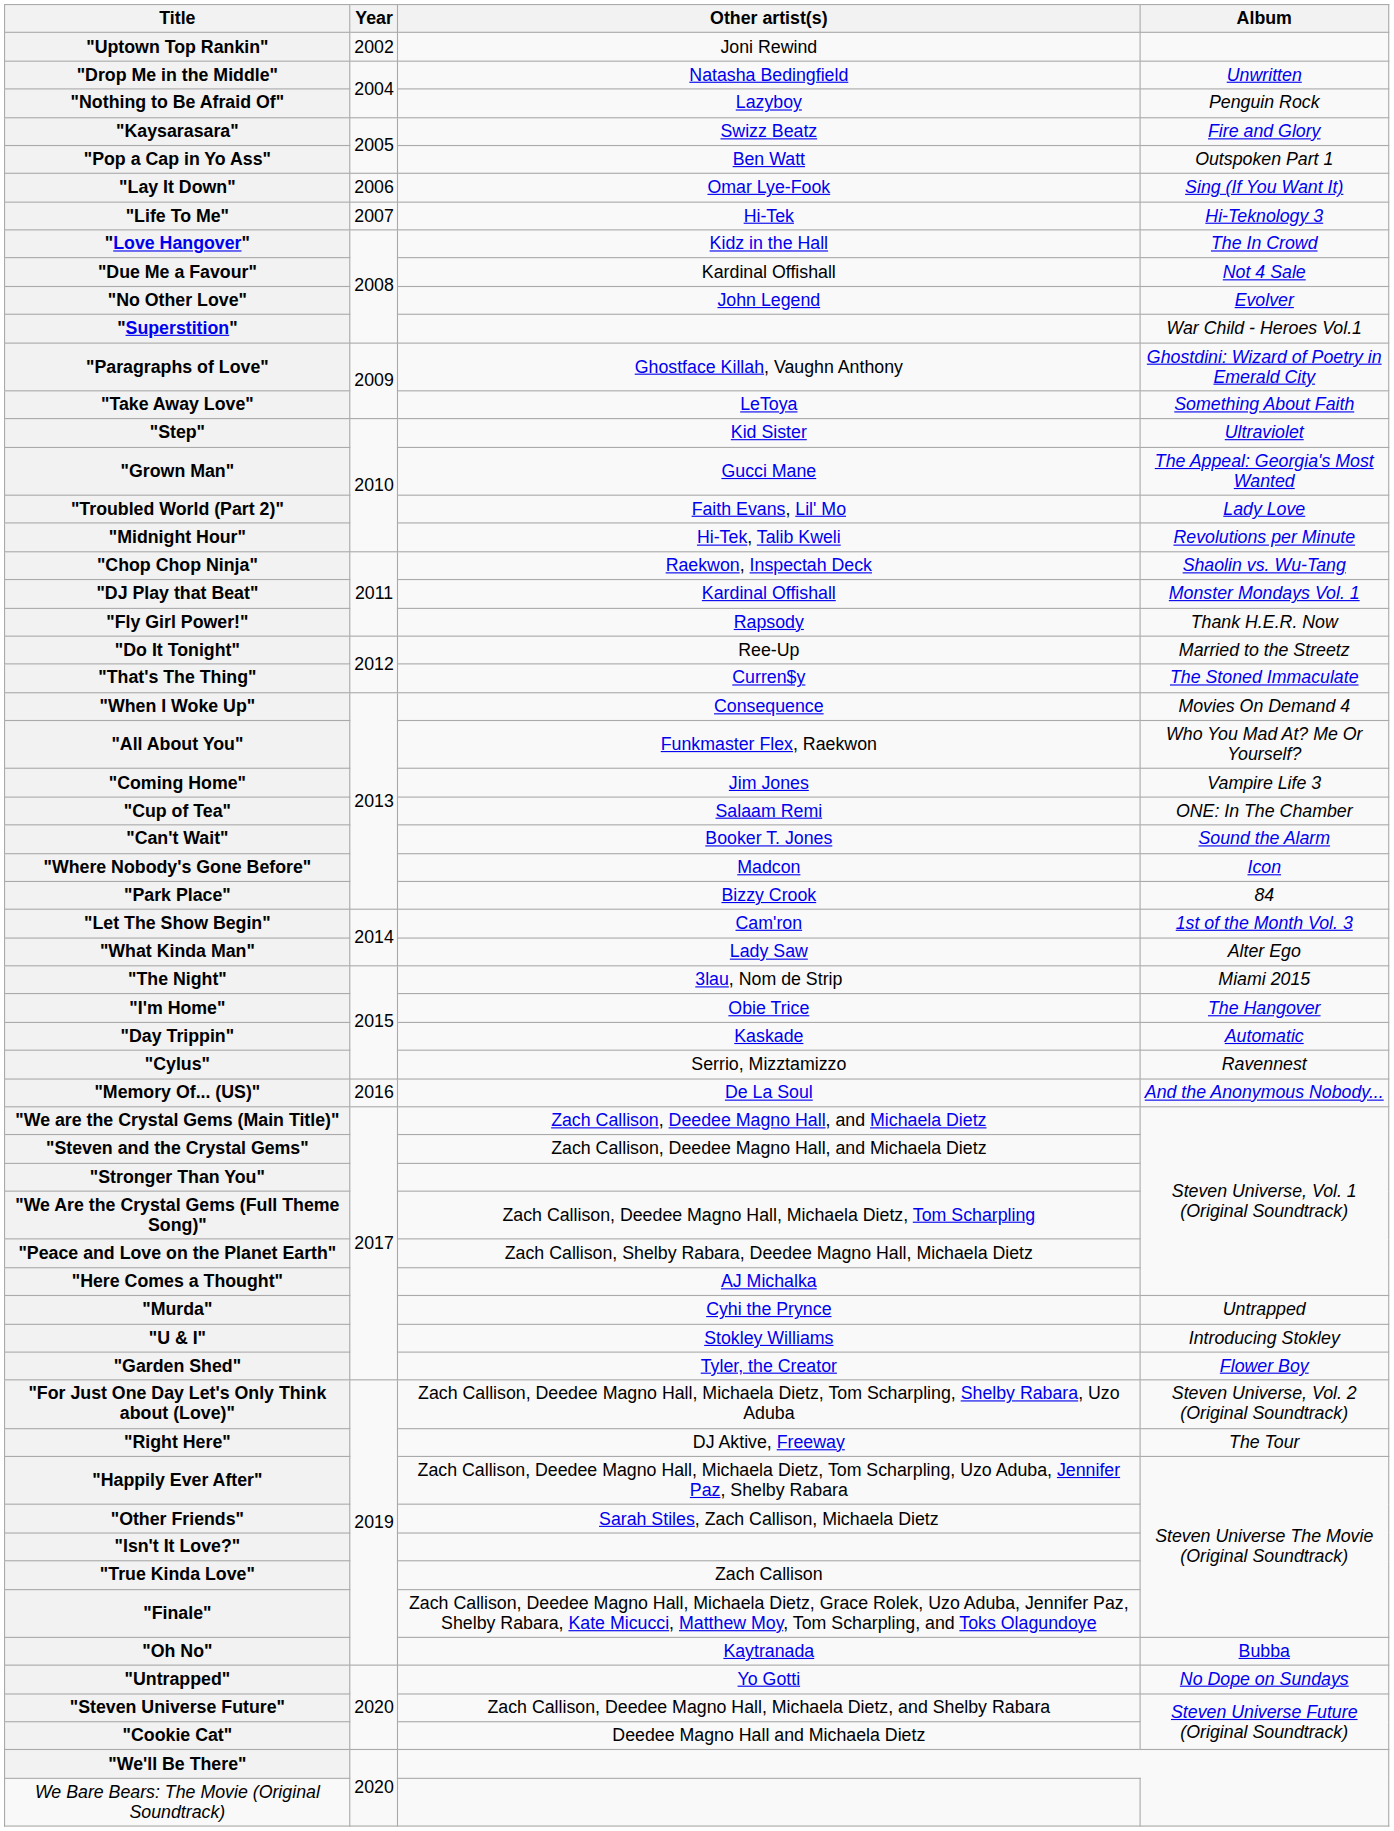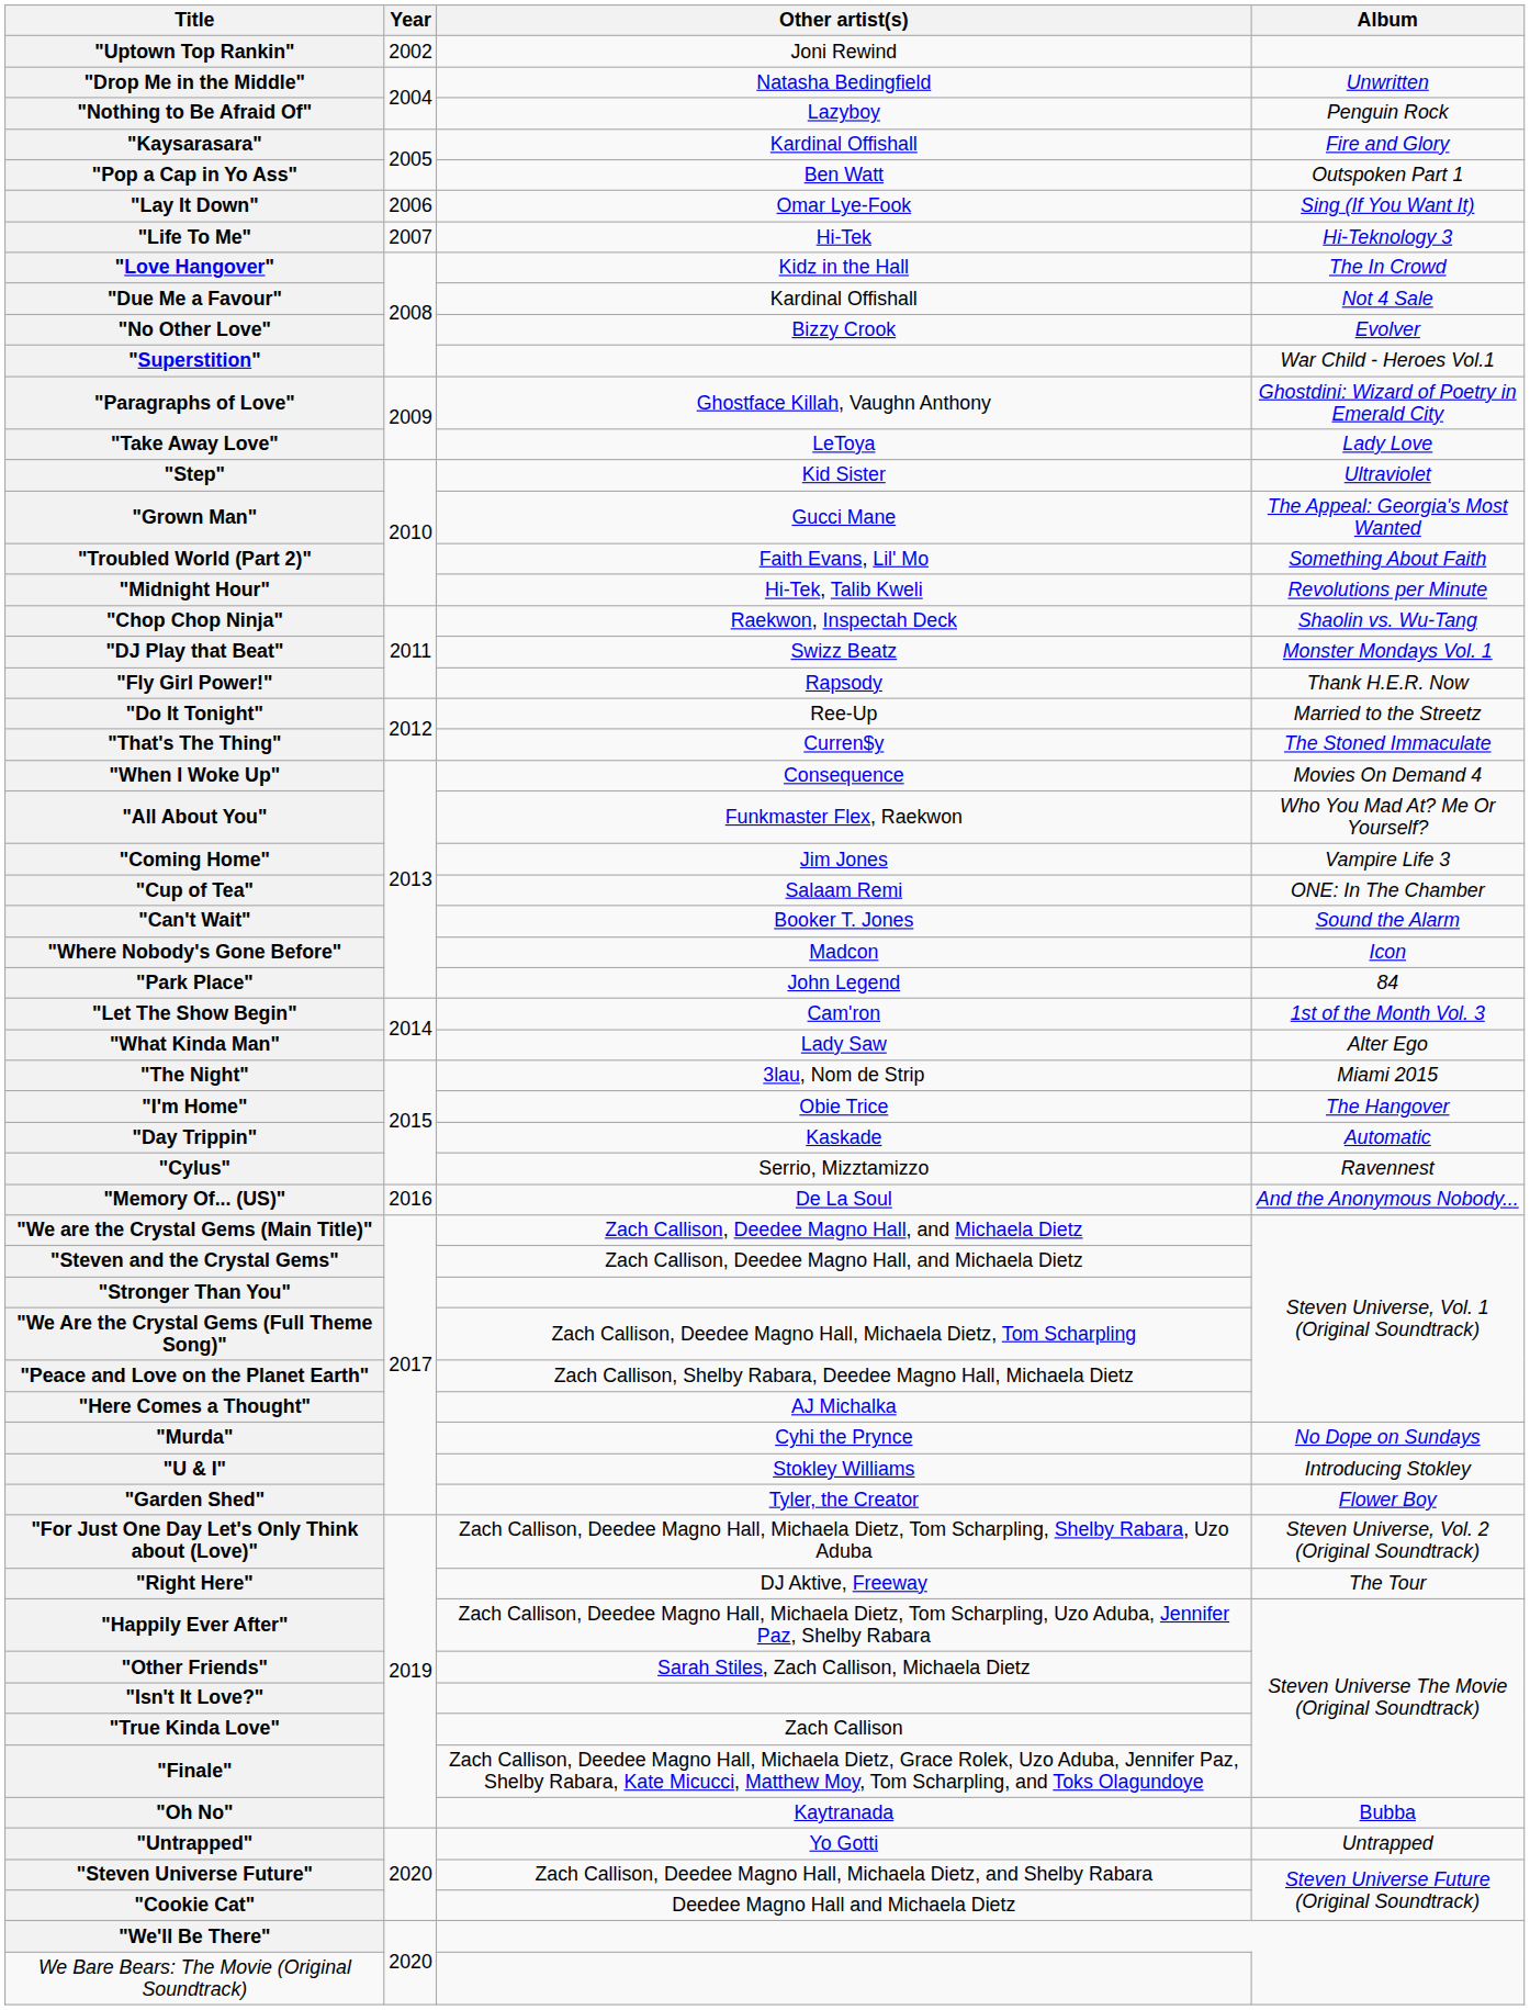 <table class="wikitable plainrowheaders" style="text-align:center;">
 <tr>
 <th scope="col" style="width:19em;">Title</th>
 <th scope="col">Year</th>
 <th scope="col">Other artist(s)</th>
 <th scope="col">Album</th>
 </tr>
 <tr>
 <th scope="row">"Uptown Top Rankin"</th>
 <td>2002</td>
 <td>Joni Rewind</td>
 <td></td>
 </tr>
 <tr>
 <th scope="row">"Drop Me in the Middle"</th>
 <td rowspan="2">2004</td>
 <td><a href='#'>Natasha Bedingfield</a></td>
 <td><em><a href='#'>Unwritten</a></em></td>
 </tr>
 <tr>
 <th scope="row">"Nothing to Be Afraid Of"</th>
 <td><a href='#'>Lazyboy</a></td>
 <td><em>Penguin Rock</em></td>
 </tr>
 <tr>
 <th scope="row">"Kaysarasara"</th>
 <td rowspan="2">2005</td>
-<td><a href='#'>Swizz Beatz</a></td>
+<td><a href='#'>Kardinal Offishall</a></td>
 <td><em><a href='#'>Fire and Glory</a></em></td>
 </tr>
 <tr>
 <th scope="row">"Pop a Cap in Yo Ass"</th>
 <td><a href='#'>Ben Watt</a></td>
 <td><em>Outspoken Part 1</em></td>
 </tr>
 <tr>
 <th scope="row">"Lay It Down"</th>
 <td>2006</td>
 <td><a href='#'>Omar Lye-Fook</a></td>
 <td><em><a href='#'>Sing (If You Want It)</a></em></td>
 </tr>
 <tr>
 <th scope="row">"Life To Me"</th>
 <td>2007</td>
 <td><a href='#'>Hi-Tek</a></td>
 <td><em><a href='#'>Hi-Teknology 3</a></em></td>
 </tr>
 <tr>
 <th scope="row">"<a href='#'>Love Hangover</a>"</th>
 <td rowspan="4">2008</td>
 <td><a href='#'>Kidz in the Hall</a></td>
 <td><em><a href='#'>The In Crowd</a></em></td>
 </tr>
 <tr>
 <th scope="row">"Due Me a Favour"</th>
 <td>Kardinal Offishall</td>
 <td><em><a href='#'>Not 4 Sale</a></em></td>
 </tr>
 <tr>
 <th scope="row">"No Other Love"</th>
-<td><a href='#'>John Legend</a></td>
+<td><a href='#'>Bizzy Crook</a></td>
 <td><em><a href='#'>Evolver</a></em></td>
 </tr>
 <tr>
 <th scope="row">"<a href='#'>Superstition</a>"</th>
 <td></td>
 <td><em> War Child - Heroes Vol.1</em></td>
 </tr>
 <tr>
 <th scope="row">"Paragraphs of Love"</th>
 <td rowspan="2">2009</td>
 <td><a href='#'>Ghostface Killah</a>, Vaughn Anthony</td>
 <td><em><a href='#'>Ghostdini: Wizard of Poetry in Emerald City</a></em></td>
 </tr>
 <tr>
 <th scope="row">"Take Away Love"</th>
 <td><a href='#'>LeToya</a></td>
-<td><em><a href='#'>Something About Faith</a></em></td>
+<td><em><a href='#'>Lady Love</a></em></td>
 </tr>
 <tr>
 <th scope="row">"Step"</th>
 <td rowspan="4">2010</td>
 <td><a href='#'>Kid Sister</a></td>
 <td><em><a href='#'>Ultraviolet</a></em></td>
 </tr>
 <tr>
 <th scope="row">"Grown Man"</th>
 <td><a href='#'>Gucci Mane</a></td>
 <td><em><a href='#'>The Appeal: Georgia's Most Wanted</a></em></td>
 </tr>
 <tr>
 <th scope="row">"Troubled World (Part 2)"</th>
 <td><a href='#'>Faith Evans</a>, <a href='#'>Lil' Mo</a></td>
-<td><em><a href='#'>Lady Love</a></em></td>
+<td><em><a href='#'>Something About Faith</a></em></td>
 </tr>
 <tr>
 <th scope="row">"Midnight Hour"</th>
 <td><a href='#'>Hi-Tek</a>, <a href='#'>Talib Kweli</a></td>
 <td><em><a href='#'>Revolutions per Minute</a></em></td>
 </tr>
 <tr>
 <th scope="row">"Chop Chop Ninja"</th>
 <td rowspan="3">2011</td>
 <td><a href='#'>Raekwon</a>, <a href='#'>Inspectah Deck</a></td>
 <td><em><a href='#'>Shaolin vs. Wu-Tang</a></em></td>
 </tr>
 <tr>
 <th scope="row">"DJ Play that Beat"</th>
-<td><a href='#'>Kardinal Offishall</a></td>
+<td><a href='#'>Swizz Beatz</a></td>
 <td><em><a href='#'>Monster Mondays Vol. 1</a></em></td>
 </tr>
 <tr>
 <th scope="row">"Fly Girl Power!"</th>
 <td><a href='#'>Rapsody</a></td>
 <td><em>Thank H.E.R. Now</em></td>
 </tr>
 <tr>
 <th scope="row">"Do It Tonight"</th>
 <td rowspan="2">2012</td>
 <td>Ree-Up</td>
 <td><em>Married to the Streetz</em></td>
 </tr>
 <tr>
 <th scope="row">"That's The Thing"</th>
 <td><a href='#'>Curren$y</a></td>
 <td><em><a href='#'>The Stoned Immaculate</a></em></td>
 </tr>
 <tr>
 <th scope="row">"When I Woke Up"</th>
 <td rowspan="7">2013</td>
 <td><a href='#'>Consequence</a></td>
 <td><em>Movies On Demand 4</em></td>
 </tr>
 <tr>
 <th scope="row">"All About You"</th>
 <td><a href='#'>Funkmaster Flex</a>, Raekwon</td>
 <td><em>Who You Mad At? Me Or Yourself?</em></td>
 </tr>
 <tr>
 <th scope="row">"Coming Home"</th>
 <td><a href='#'>Jim Jones</a></td>
 <td><em>Vampire Life 3</em></td>
 </tr>
 <tr>
 <th scope="row">"Cup of Tea"</th>
 <td><a href='#'>Salaam Remi</a></td>
 <td><em>ONE: In The Chamber</em></td>
 </tr>
 <tr>
 <th scope="row">"Can't Wait"</th>
 <td><a href='#'>Booker T. Jones</a></td>
 <td><em><a href='#'>Sound the Alarm</a></em></td>
 </tr>
 <tr>
 <th scope="row">"Where Nobody's Gone Before"</th>
 <td><a href='#'>Madcon</a></td>
 <td><em><a href='#'>Icon</a></em></td>
 </tr>
 <tr>
 <th scope="row">"Park Place"</th>
-<td><a href='#'>Bizzy Crook</a></td>
+<td><a href='#'>John Legend</a></td>
 <td><em>84</em></td>
 </tr>
 <tr>
 <th scope="row">"Let The Show Begin"</th>
 <td rowspan="2">2014</td>
 <td><a href='#'>Cam'ron</a></td>
 <td><em><a href='#'>1st of the Month Vol. 3</a></em></td>
 </tr>
 <tr>
 <th scope="row">"What Kinda Man"</th>
 <td><a href='#'>Lady Saw</a></td>
 <td><em>Alter Ego</em></td>
 </tr>
 <tr>
 <th scope="row">"The Night"</th>
 <td rowspan="4">2015</td>
 <td><a href='#'>3lau</a>, Nom de Strip</td>
 <td><em>Miami 2015</em></td>
 </tr>
 <tr>
 <th scope="row">"I'm Home"</th>
 <td><a href='#'>Obie Trice</a></td>
 <td><em><a href='#'>The Hangover</a></em></td>
 </tr>
 <tr>
 <th scope="row">"Day Trippin"</th>
 <td><a href='#'>Kaskade</a></td>
 <td><em><a href='#'>Automatic</a></em></td>
 </tr>
 <tr>
 <th scope="row">"Cylus"</th>
 <td>Serrio, Mizztamizzo</td>
 <td><em>Ravennest</em></td>
 </tr>
 <tr>
 <th scope="row">"Memory Of... (US)"</th>
 <td>2016</td>
 <td><a href='#'>De La Soul</a></td>
 <td><em><a href='#'>And the Anonymous Nobody...</a></em></td>
 </tr>
 <tr>
 <th scope="row">"We are the Crystal Gems (Main Title)"</th>
 <td rowspan="9">2017</td>
 <td><a href='#'>Zach Callison</a>, <a href='#'>Deedee Magno Hall</a>, and <a href='#'>Michaela Dietz</a></td>
 <td rowspan="6"><em>Steven Universe, Vol. 1 (Original Soundtrack)</em></td>
 </tr>
 <tr>
 <th scope="row">"Steven and the Crystal Gems"</th>
 <td>Zach Callison, Deedee Magno Hall, and Michaela Dietz</td>
 </tr>
 <tr>
 <th scope="row">"Stronger Than You"</th>
 <td></td>
 </tr>
 <tr>
 <th scope="row">"We Are the Crystal Gems (Full Theme Song)"</th>
 <td>Zach Callison, Deedee Magno Hall, Michaela Dietz, <a href='#'>Tom Scharpling</a></td>
 </tr>
 <tr>
 <th scope="row">"Peace and Love on the Planet Earth"</th>
 <td>Zach Callison, Shelby Rabara, Deedee Magno Hall, Michaela Dietz</td>
 </tr>
 <tr>
 <th scope="row">"Here Comes a Thought"</th>
 <td><a href='#'>AJ Michalka</a></td>
 </tr>
 <tr>
 <th scope="row">"Murda"</th>
 <td><a href='#'>Cyhi the Prynce</a></td>
-<td><em>Untrapped</em></td>
+<td><em><a href='#'>No Dope on Sundays</a></em></td>
 </tr>
 <tr>
 <th scope="row">"U & I"</th>
 <td><a href='#'>Stokley Williams</a></td>
 <td><em>Introducing Stokley</em></td>
 </tr>
 <tr>
 <th scope="row">"Garden Shed"</th>
 <td><a href='#'>Tyler, the Creator</a></td>
 <td><em><a href='#'>Flower Boy</a></em></td>
 </tr>
 <tr>
 <th scope="row">"For Just One Day Let's Only Think about (Love)"</th>
 <td rowspan="8">2019</td>
 <td>Zach Callison, Deedee Magno Hall, Michaela Dietz, Tom Scharpling, <a href='#'>Shelby Rabara</a>, Uzo Aduba</td>
 <td><em>Steven Universe, Vol. 2 (Original Soundtrack)</em></td>
 </tr>
 <tr>
 <th scope="row">"Right Here"</th>
 <td>DJ Aktive, <a href='#'>Freeway</a></td>
 <td><em>The Tour</em></td>
 </tr>
 <tr>
 <th scope="row">"Happily Ever After"</th>
 <td>Zach Callison, Deedee Magno Hall, Michaela Dietz, Tom Scharpling, Uzo Aduba, <a href='#'>Jennifer Paz</a>, Shelby Rabara</td>
 <td rowspan="5"><em>Steven Universe The Movie (Original Soundtrack)</em></td>
 </tr>
 <tr>
 <th scope="row">"Other Friends"</th>
 <td><a href='#'>Sarah Stiles</a>, Zach Callison, Michaela Dietz</td>
 </tr>
 <tr>
 <th scope="row">"Isn't It Love?"</th>
 <td></td>
 </tr>
 <tr>
 <th scope="row">"True Kinda Love"</th>
 <td>Zach Callison</td>
 </tr>
 <tr>
 <th scope="row">"Finale"</th>
 <td>Zach Callison, Deedee Magno Hall, Michaela Dietz, Grace Rolek, Uzo Aduba, Jennifer Paz, Shelby Rabara, <a href='#'>Kate Micucci</a>, <a href='#'>Matthew Moy</a>, Tom Scharpling, and <a href='#'>Toks Olagundoye</a></td>
 </tr>
 <tr>
 <th>"Oh No"</th>
 <td><a href='#'>Kaytranada</a></td>
 <td><a href='#'>Bubba</a></td>
 </tr>
 <tr>
 <th scope="row">"Untrapped"</th>
 <td rowspan="3">2020</td>
 <td><a href='#'>Yo Gotti</a></td>
-<td><em><a href='#'>No Dope on Sundays</a></em></td>
+<td><em>Untrapped</em></td>
 </tr>
 <tr>
 <th scope="row">"Steven Universe Future"</th>
 <td>Zach Callison, Deedee Magno Hall, Michaela Dietz, and Shelby Rabara</td>
 <td rowspan="2"><em><a href='#'>Steven Universe Future</a> (Original Soundtrack)</em></td>
 </tr>
 <tr>
 <th scope="row">"Cookie Cat"</th>
 <td>Deedee Magno Hall and Michaela Dietz</td>
 </tr>
 <tr>
 <th scope="row">"We'll Be There"</th>
 <td rowspan="3">2020</td>
 </tr>
 <tr>
 <td><em>We Bare Bears: The Movie (Original Soundtrack)</em></td>
 <td></td>
 </tr>
 </table>
